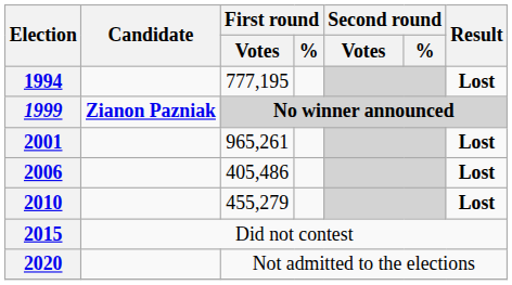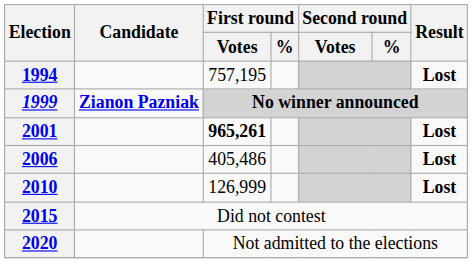 <table class=wikitable style=text-align:center>
 <tr>
 <th rowspan="2"><strong>Election</strong></th>
 <th rowspan="2">Candidate</th>
 <th colspan="2" scope="col">First round</th>
 <th colspan="2">Second round</th>
 <th rowspan="2">Result</th>
 </tr>
 <tr>
 <th><strong>Votes</strong></th>
 <th><strong>%</strong></th>
 <th><strong>Votes</strong></th>
 <th><strong>%</strong></th>
 </tr>
 <tr>
 <th><a href='#'>1994</a></th>
 <td></td>
-<td>777,195</td>
+<td>757,195</td>
 <td></td>
 <td bgcolor=lightgrey colspan=2></td>
 <td><strong>Lost</strong> </td>
 </tr>
 <tr>
 <th><em><a href='#'>1999</a></em></th>
 <td><strong><a href='#'>Zianon Pazniak</a></strong></td>
 <td bgcolor=lightgrey colspan=5><strong>No winner announced</strong></td>
 </tr>
 <tr>
 <th><a href='#'>2001</a></th>
 <td></td>
-<td>965,261</td>
+<td><strong>965,261</strong></td>
 <td></td>
 <td bgcolor=lightgrey colspan=2></td>
 <td><strong>Lost</strong> </td>
 </tr>
 <tr>
 <th><a href='#'>2006</a></th>
 <td></td>
 <td>405,486</td>
 <td></td>
 <td bgcolor=lightgrey colspan=2></td>
 <td><strong>Lost</strong> </td>
 </tr>
 <tr>
 <th><a href='#'>2010</a></th>
 <td></td>
-<td>455,279</td>
+<td>126,999</td>
 <td></td>
 <td bgcolor=lightgrey colspan=2></td>
 <td><strong>Lost</strong> </td>
 </tr>
 <tr>
 <th><a href='#'>2015</a></th>
 <td colspan=6>Did not contest</td>
 </tr>
 <tr>
 <th><a href='#'>2020</a></th>
 <td></td>
 <td colspan=5>Not admitted to the elections</td>
 </tr>
 <tr>
 </tr>
 </table>
